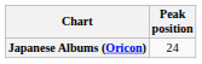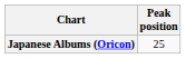 <table class="wikitable plainrowheaders sortable" style="text-align:center;" border="1">
 <tr>
 <th scope="col">Chart</th>
 <th scope="col">Peak<br>position</th>
 </tr>
 <tr>
 <th scope="row">Japanese Albums (<a href='#'>Oricon</a>)</th>
-<td>24</td>
+<td>25</td>
 </tr>
 </table>
